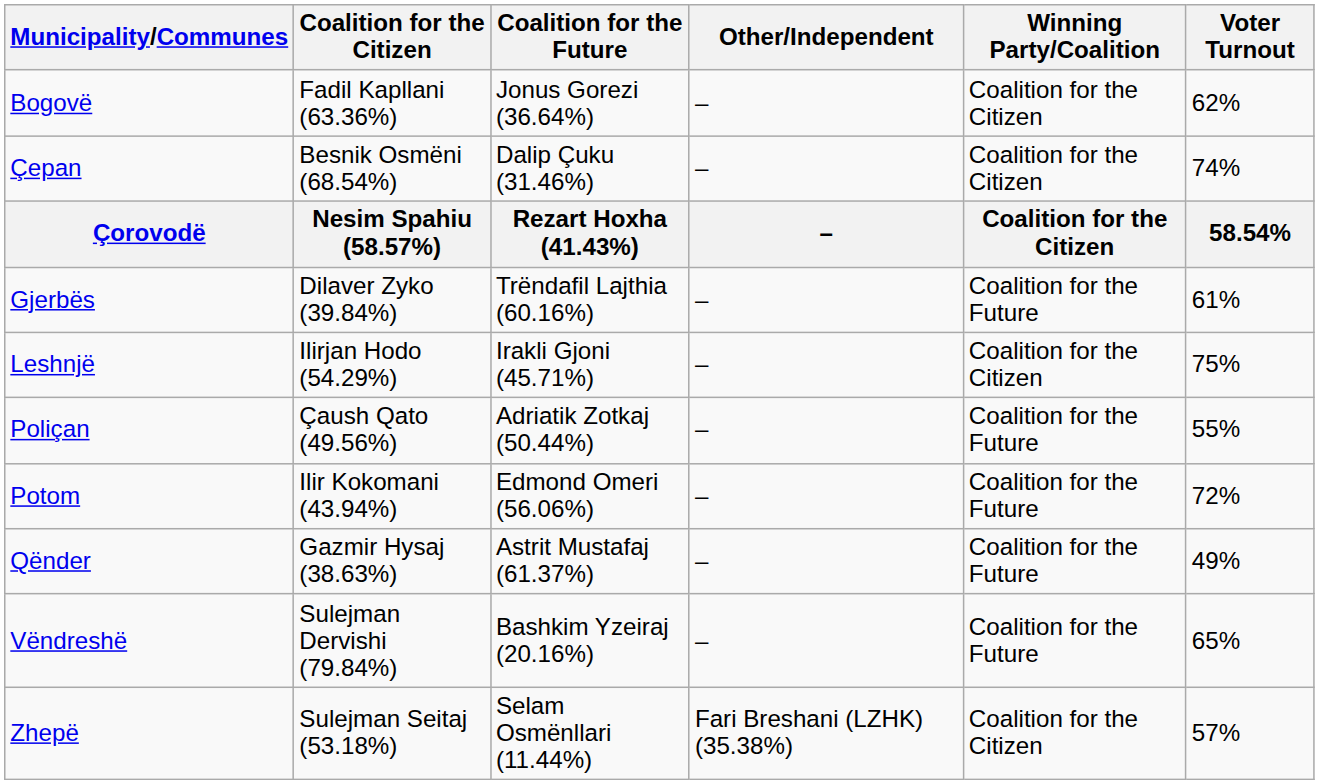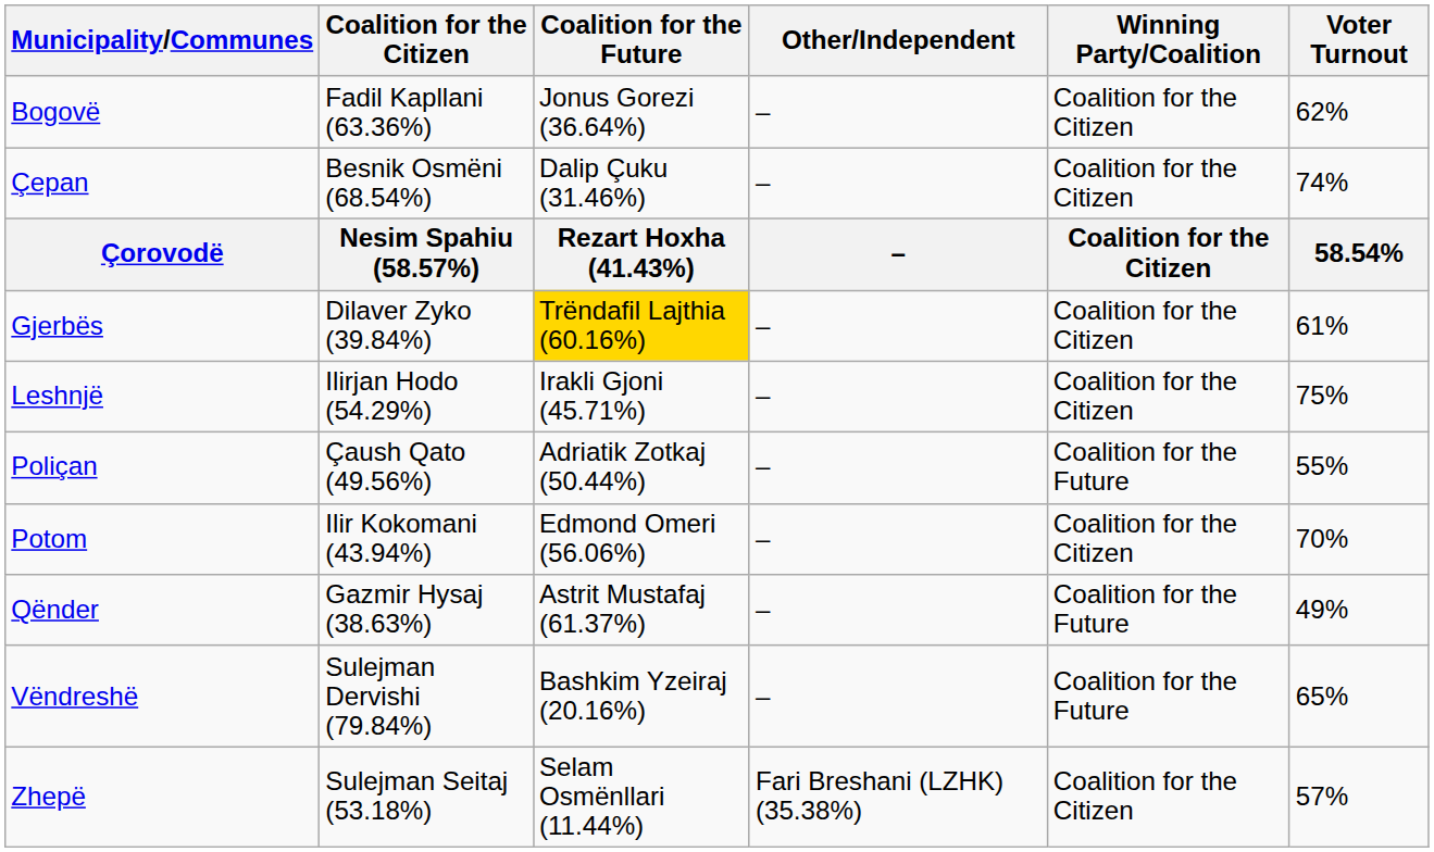 <table class="wikitable">
 <tr>
 <th><a href='#'>Municipality</a>/<a href='#'>Communes</a></th>
 <th>Coalition for the Citizen</th>
 <th>Coalition for the Future</th>
 <th>Other/Independent</th>
 <th>Winning Party/Coalition</th>
 <th>Voter Turnout</th>
 </tr>
 <tr>
 <td><a href='#'>Bogovë</a></td>
 <td>Fadil Kapllani (63.36%)</td>
 <td>Jonus Gorezi (36.64%)</td>
 <td>–</td>
 <td>Coalition for the Citizen</td>
 <td>62%</td>
 </tr>
 <tr>
 <td><a href='#'>Çepan</a></td>
 <td>Besnik Osmëni (68.54%)</td>
 <td>Dalip Çuku (31.46%)</td>
 <td>–</td>
 <td>Coalition for the Citizen</td>
 <td>74%</td>
 </tr>
 <tr>
 <th><a href='#'>Çorovodë</a></th>
 <th>Nesim Spahiu (58.57%)</th>
 <th>Rezart Hoxha (41.43%)</th>
 <th>–</th>
 <th>Coalition for the Citizen</th>
 <th>58.54%</th>
 </tr>
 <tr>
 <td><a href='#'>Gjerbës</a></td>
 <td>Dilaver Zyko (39.84%)</td>
-<td>Trëndafil Lajthia (60.16%)</td>
+<td style="background: gold;">Trëndafil Lajthia (60.16%)</td>
 <td>–</td>
-<td>Coalition for the Future</td>
+<td>Coalition for the Citizen</td>
 <td>61%</td>
 </tr>
 <tr>
 <td><a href='#'>Leshnjë</a></td>
 <td>Ilirjan Hodo (54.29%)</td>
 <td>Irakli Gjoni (45.71%)</td>
 <td>–</td>
 <td>Coalition for the Citizen</td>
 <td>75%</td>
 </tr>
 <tr>
 <td><a href='#'>Poliçan</a></td>
 <td>Çaush Qato (49.56%)</td>
 <td>Adriatik Zotkaj (50.44%)</td>
 <td>–</td>
 <td>Coalition for the Future</td>
 <td>55%</td>
 </tr>
 <tr>
 <td><a href='#'>Potom</a></td>
 <td>Ilir Kokomani (43.94%)</td>
 <td>Edmond Omeri (56.06%)</td>
 <td>–</td>
-<td>Coalition for the Future</td>
-<td>72%</td>
+<td>Coalition for the Citizen</td>
+<td>70%</td>
 </tr>
 <tr>
 <td><a href='#'>Qënder</a></td>
 <td>Gazmir Hysaj (38.63%)</td>
 <td>Astrit Mustafaj (61.37%)</td>
 <td>–</td>
 <td>Coalition for the Future</td>
 <td>49%</td>
 </tr>
 <tr>
 <td><a href='#'>Vëndreshë</a></td>
 <td>Sulejman Dervishi (79.84%)</td>
 <td>Bashkim Yzeiraj (20.16%)</td>
 <td>–</td>
 <td>Coalition for the Future</td>
 <td>65%</td>
 </tr>
 <tr>
 <td><a href='#'>Zhepë</a></td>
 <td>Sulejman Seitaj (53.18%)</td>
 <td>Selam Osmënllari (11.44%)</td>
 <td>Fari Breshani (LZHK) (35.38%)</td>
 <td>Coalition for the Citizen</td>
 <td>57%</td>
 </tr>
 </table>
